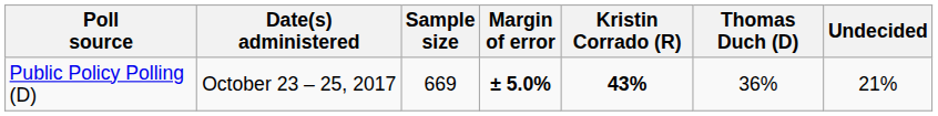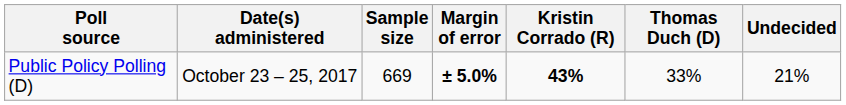 <table class="wikitable">
 <tr>
 <th style="width:150px;">Poll<br> source</th>
 <th style="width:160px;">Date(s)<br> administered</th>
 <th>Sample<br>size</th>
 <th style="width:60px;">Margin<br> of error</th>
 <th style="width:100px;">Kristin<br>Corrado (R)</th>
 <th style="width:100px;">Thomas<br>Duch (D)</th>
 <th>Undecided</th>
 </tr>
 <tr>
 <td><a href='#'>Public Policy Polling</a> (D)</td>
 <td align="center">October 23 – 25, 2017</td>
 <td align="center">669</td>
 <td align="center"><strong>± 5.0%</strong></td>
 <td align="center" ><strong>43%</strong></td>
-<td align="center">36%</td>
+<td align="center">33%</td>
 <td align="center">21%</td>
 </tr>
 </table>
